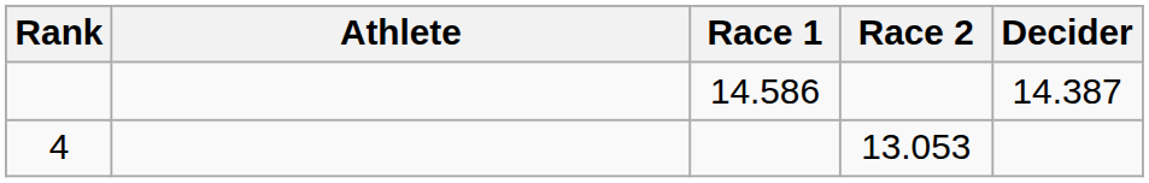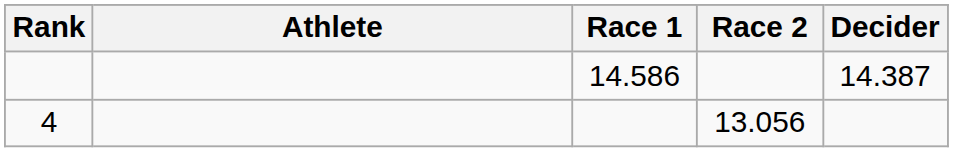 <table class=wikitable style="text-align:center">
 <tr>
 <th width=40>Rank</th>
 <th width=250>Athlete</th>
 <th width=60>Race 1</th>
 <th width=60>Race 2</th>
 <th width=60>Decider</th>
 </tr>
 <tr>
 <td></td>
 <td align=left></td>
 <td>14.586</td>
 <td></td>
 <td>14.387</td>
 </tr>
 <tr>
 <td>4</td>
 <td align=left></td>
 <td></td>
-<td>13.053</td>
+<td>13.056</td>
 <td></td>
 </tr>
 </table>
